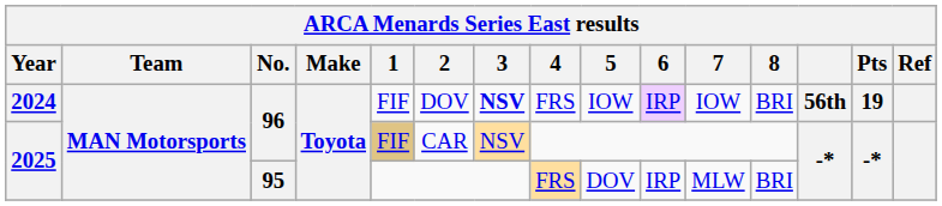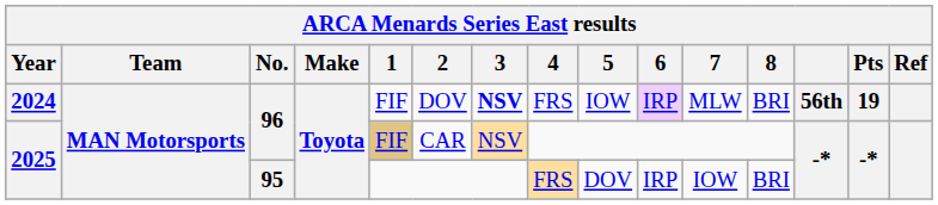 <table class="wikitable" style="text-align:center; font-size:75%">
 <tr>
 <th colspan=15><a href='#'>ARCA Menards Series East</a> results</th>
 </tr>
 <tr>
 <th>Year</th>
 <th>Team</th>
 <th>No.</th>
 <th>Make</th>
 <th>1</th>
 <th>2</th>
 <th>3</th>
 <th>4</th>
 <th>5</th>
 <th>6</th>
 <th>7</th>
 <th>8</th>
 <th></th>
 <th>Pts</th>
 <th>Ref</th>
 </tr>
 <tr>
 <th><a href='#'>2024</a></th>
 <th rowspan=3><a href='#'>MAN Motorsports</a></th>
 <th rowspan=2>96</th>
 <th rowspan=3><a href='#'>Toyota</a></th>
 <td><a href='#'>FIF</a></td>
 <td><a href='#'>DOV</a></td>
 <td><strong><a href='#'>NSV</a></strong></td>
 <td><a href='#'>FRS</a></td>
 <td><a href='#'>IOW</a></td>
 <td style="background:#EFCFFF;"><a href='#'>IRP</a><br></td>
-<td><a href='#'>IOW</a></td>
+<td><a href='#'>MLW</a></td>
 <td><a href='#'>BRI</a></td>
 <th>56th</th>
 <th>19</th>
 <th></th>
 </tr>
 <tr>
 <th rowspan=2><a href='#'>2025</a></th>
 <td style="background:#DFC484;"><a href='#'>FIF</a><br></td>
 <td><a href='#'>CAR</a></td>
 <td style="background:#FFDF9F;"><a href='#'>NSV</a><br></td>
 <td colspan=5></td>
 <th rowspan=2>-*</th>
 <th rowspan=2>-*</th>
 <th rowspan=2></th>
 </tr>
 <tr>
 <th>95</th>
 <td colspan=3></td>
 <td style="background:#FFDF9F;"><a href='#'>FRS</a><br></td>
 <td><a href='#'>DOV</a></td>
 <td><a href='#'>IRP</a></td>
-<td><a href='#'>MLW</a></td>
+<td><a href='#'>IOW</a></td>
 <td><a href='#'>BRI</a></td>
 </tr>
 </table>
